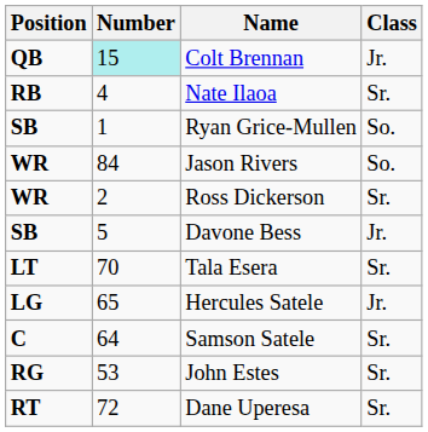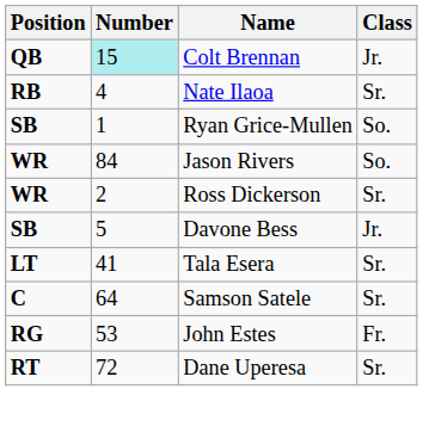 <table class="wikitable">
 <tr>
 <th>Position</th>
 <th>Number</th>
 <th>Name</th>
 <th>Class</th>
 </tr>
 <tr>
 <td><strong>QB</strong></td>
 <td style="background: paleturquoise;">15</td>
 <td><a href='#'>Colt Brennan</a></td>
 <td>Jr.</td>
 </tr>
 <tr>
 <td><strong>RB</strong></td>
 <td>4</td>
 <td><a href='#'>Nate Ilaoa</a></td>
 <td>Sr.</td>
 </tr>
 <tr>
 <td><strong>SB</strong></td>
 <td>1</td>
 <td>Ryan Grice-Mullen</td>
 <td>So.</td>
 </tr>
 <tr>
 <td><strong>WR</strong></td>
 <td>84</td>
 <td>Jason Rivers</td>
 <td>So.</td>
 </tr>
 <tr>
 <td><strong>WR</strong></td>
 <td>2</td>
 <td>Ross Dickerson</td>
 <td>Sr.</td>
 </tr>
 <tr>
 <td><strong>SB</strong></td>
 <td>5</td>
 <td>Davone Bess</td>
 <td>Jr.</td>
 </tr>
 <tr>
 <td><strong>LT</strong></td>
-<td>70</td>
+<td>41</td>
 <td>Tala Esera</td>
 <td>Sr.</td>
-</tr>
-<tr>
-<td><strong>LG</strong></td>
-<td>65</td>
-<td>Hercules Satele</td>
-<td>Jr.</td>
 </tr>
 <tr>
 <td><strong>C</strong></td>
 <td>64</td>
 <td>Samson Satele</td>
 <td>Sr.</td>
 </tr>
 <tr>
 <td><strong>RG</strong></td>
 <td>53</td>
 <td>John Estes</td>
-<td>Sr.</td>
+<td>Fr.</td>
 </tr>
 <tr>
 <td><strong>RT</strong></td>
 <td>72</td>
 <td>Dane Uperesa</td>
 <td>Sr.</td>
 </tr>
 </table>
